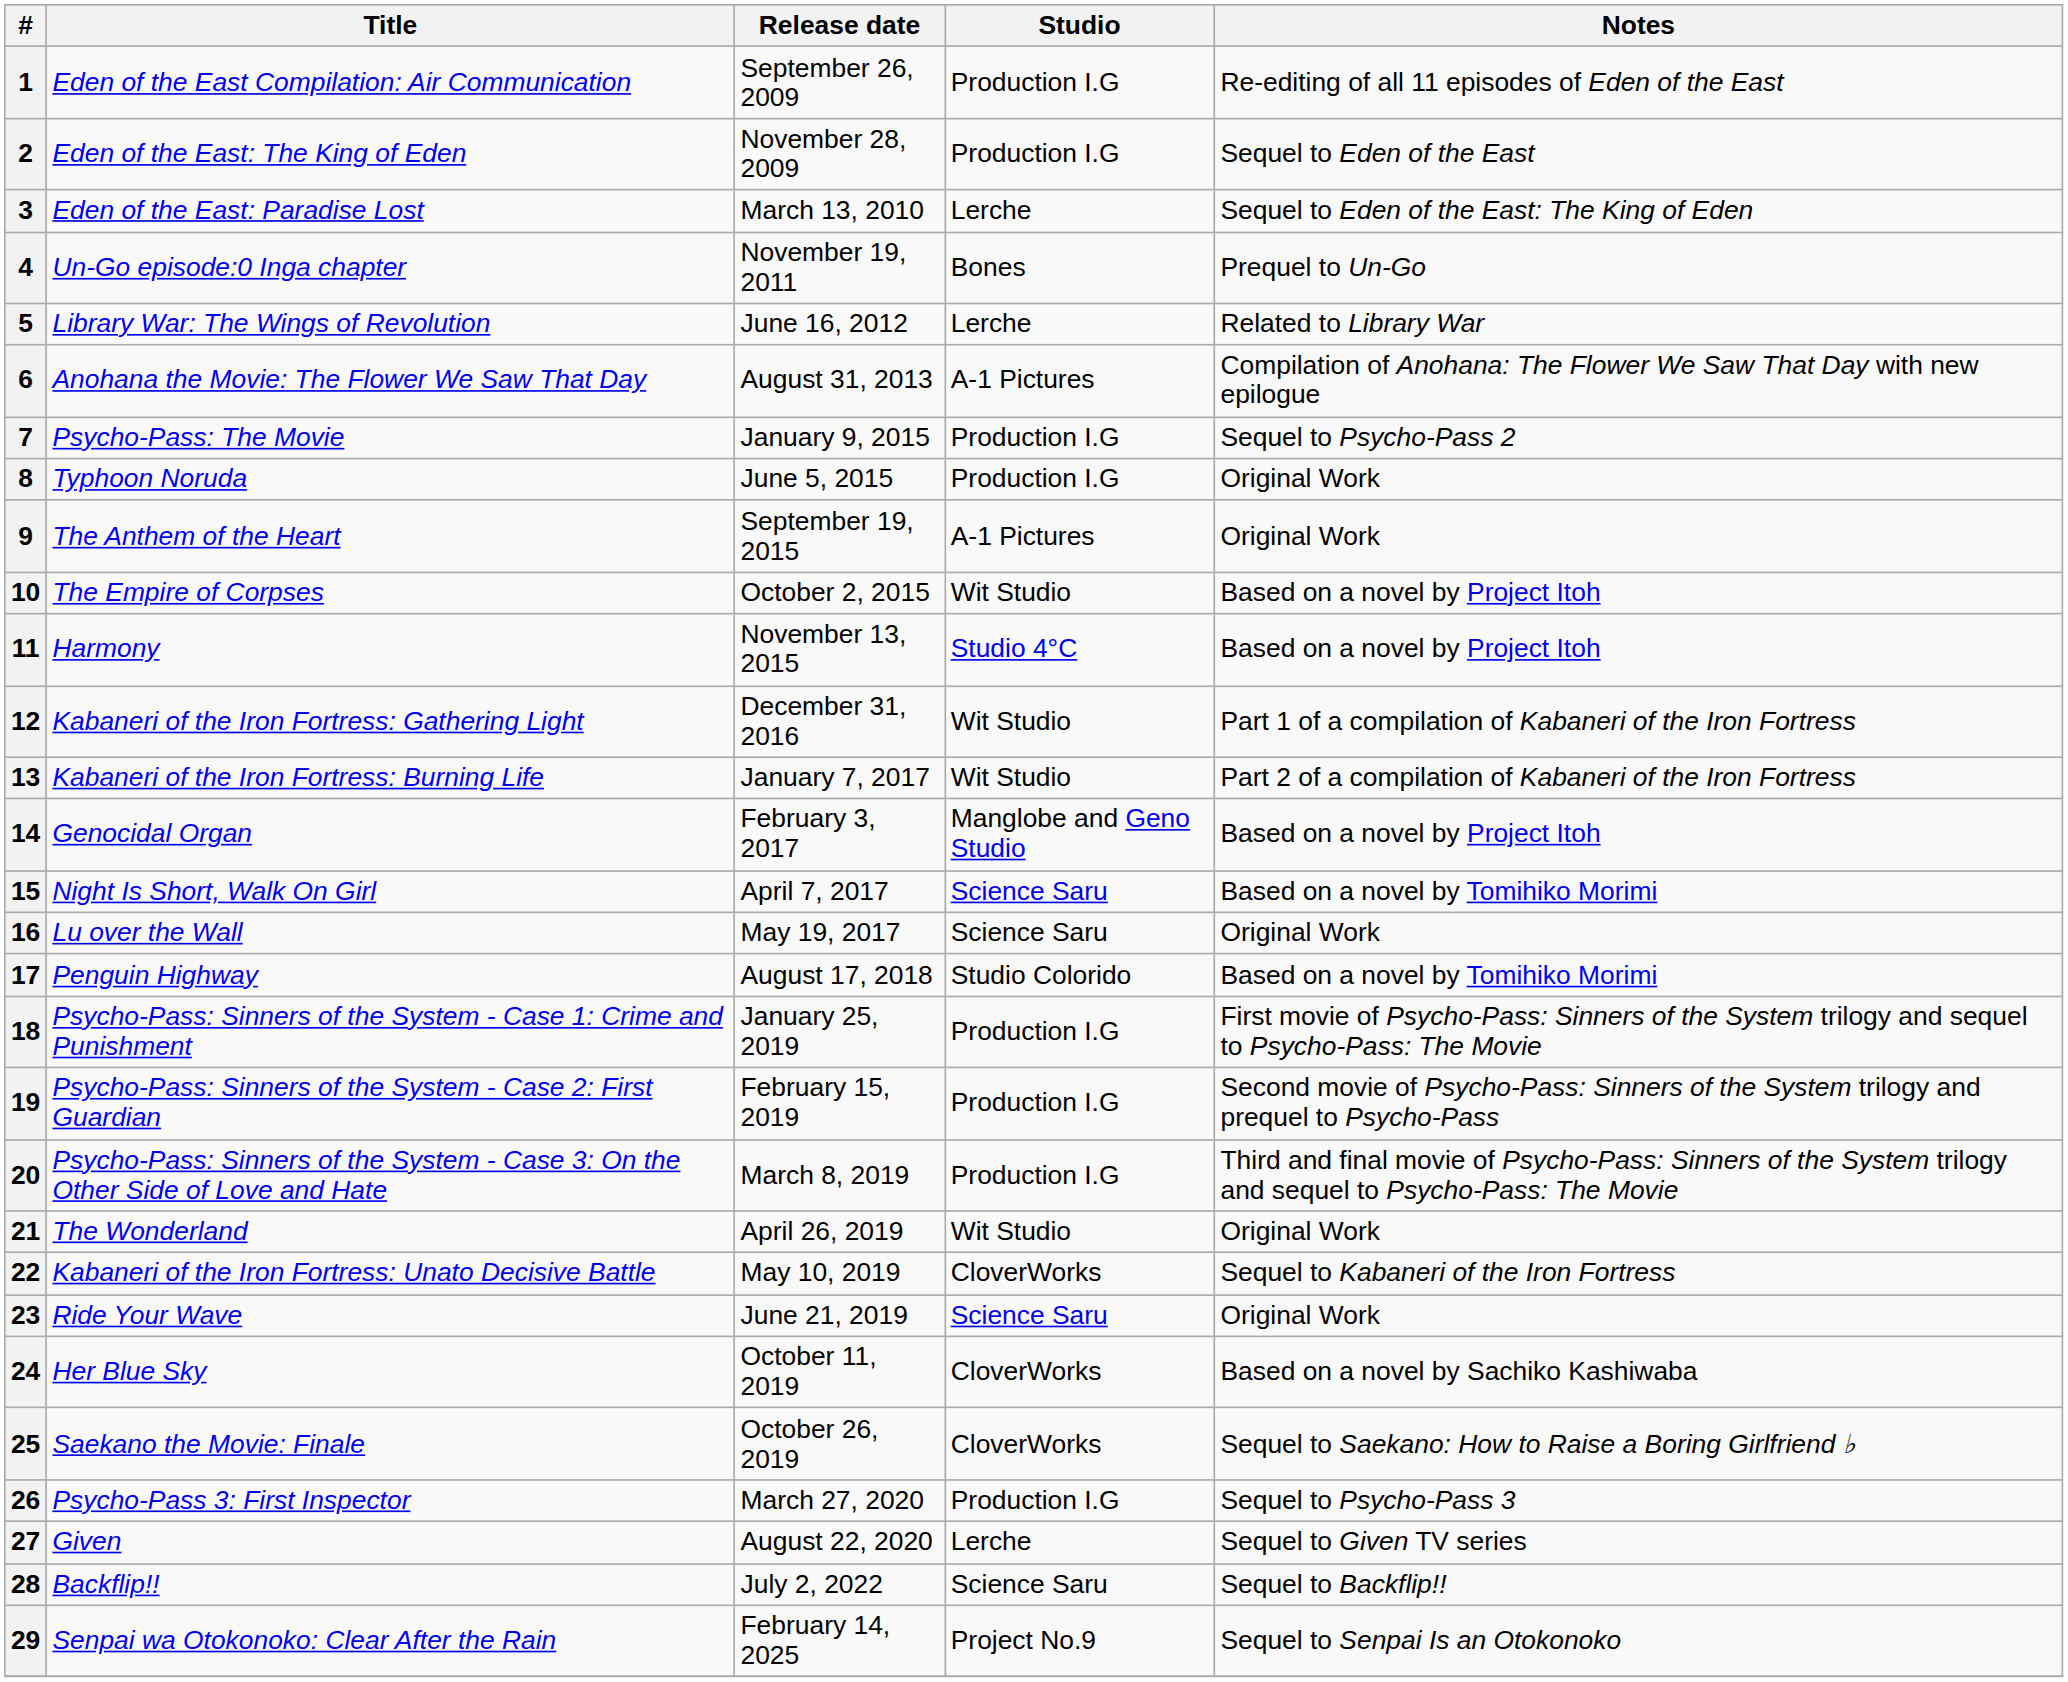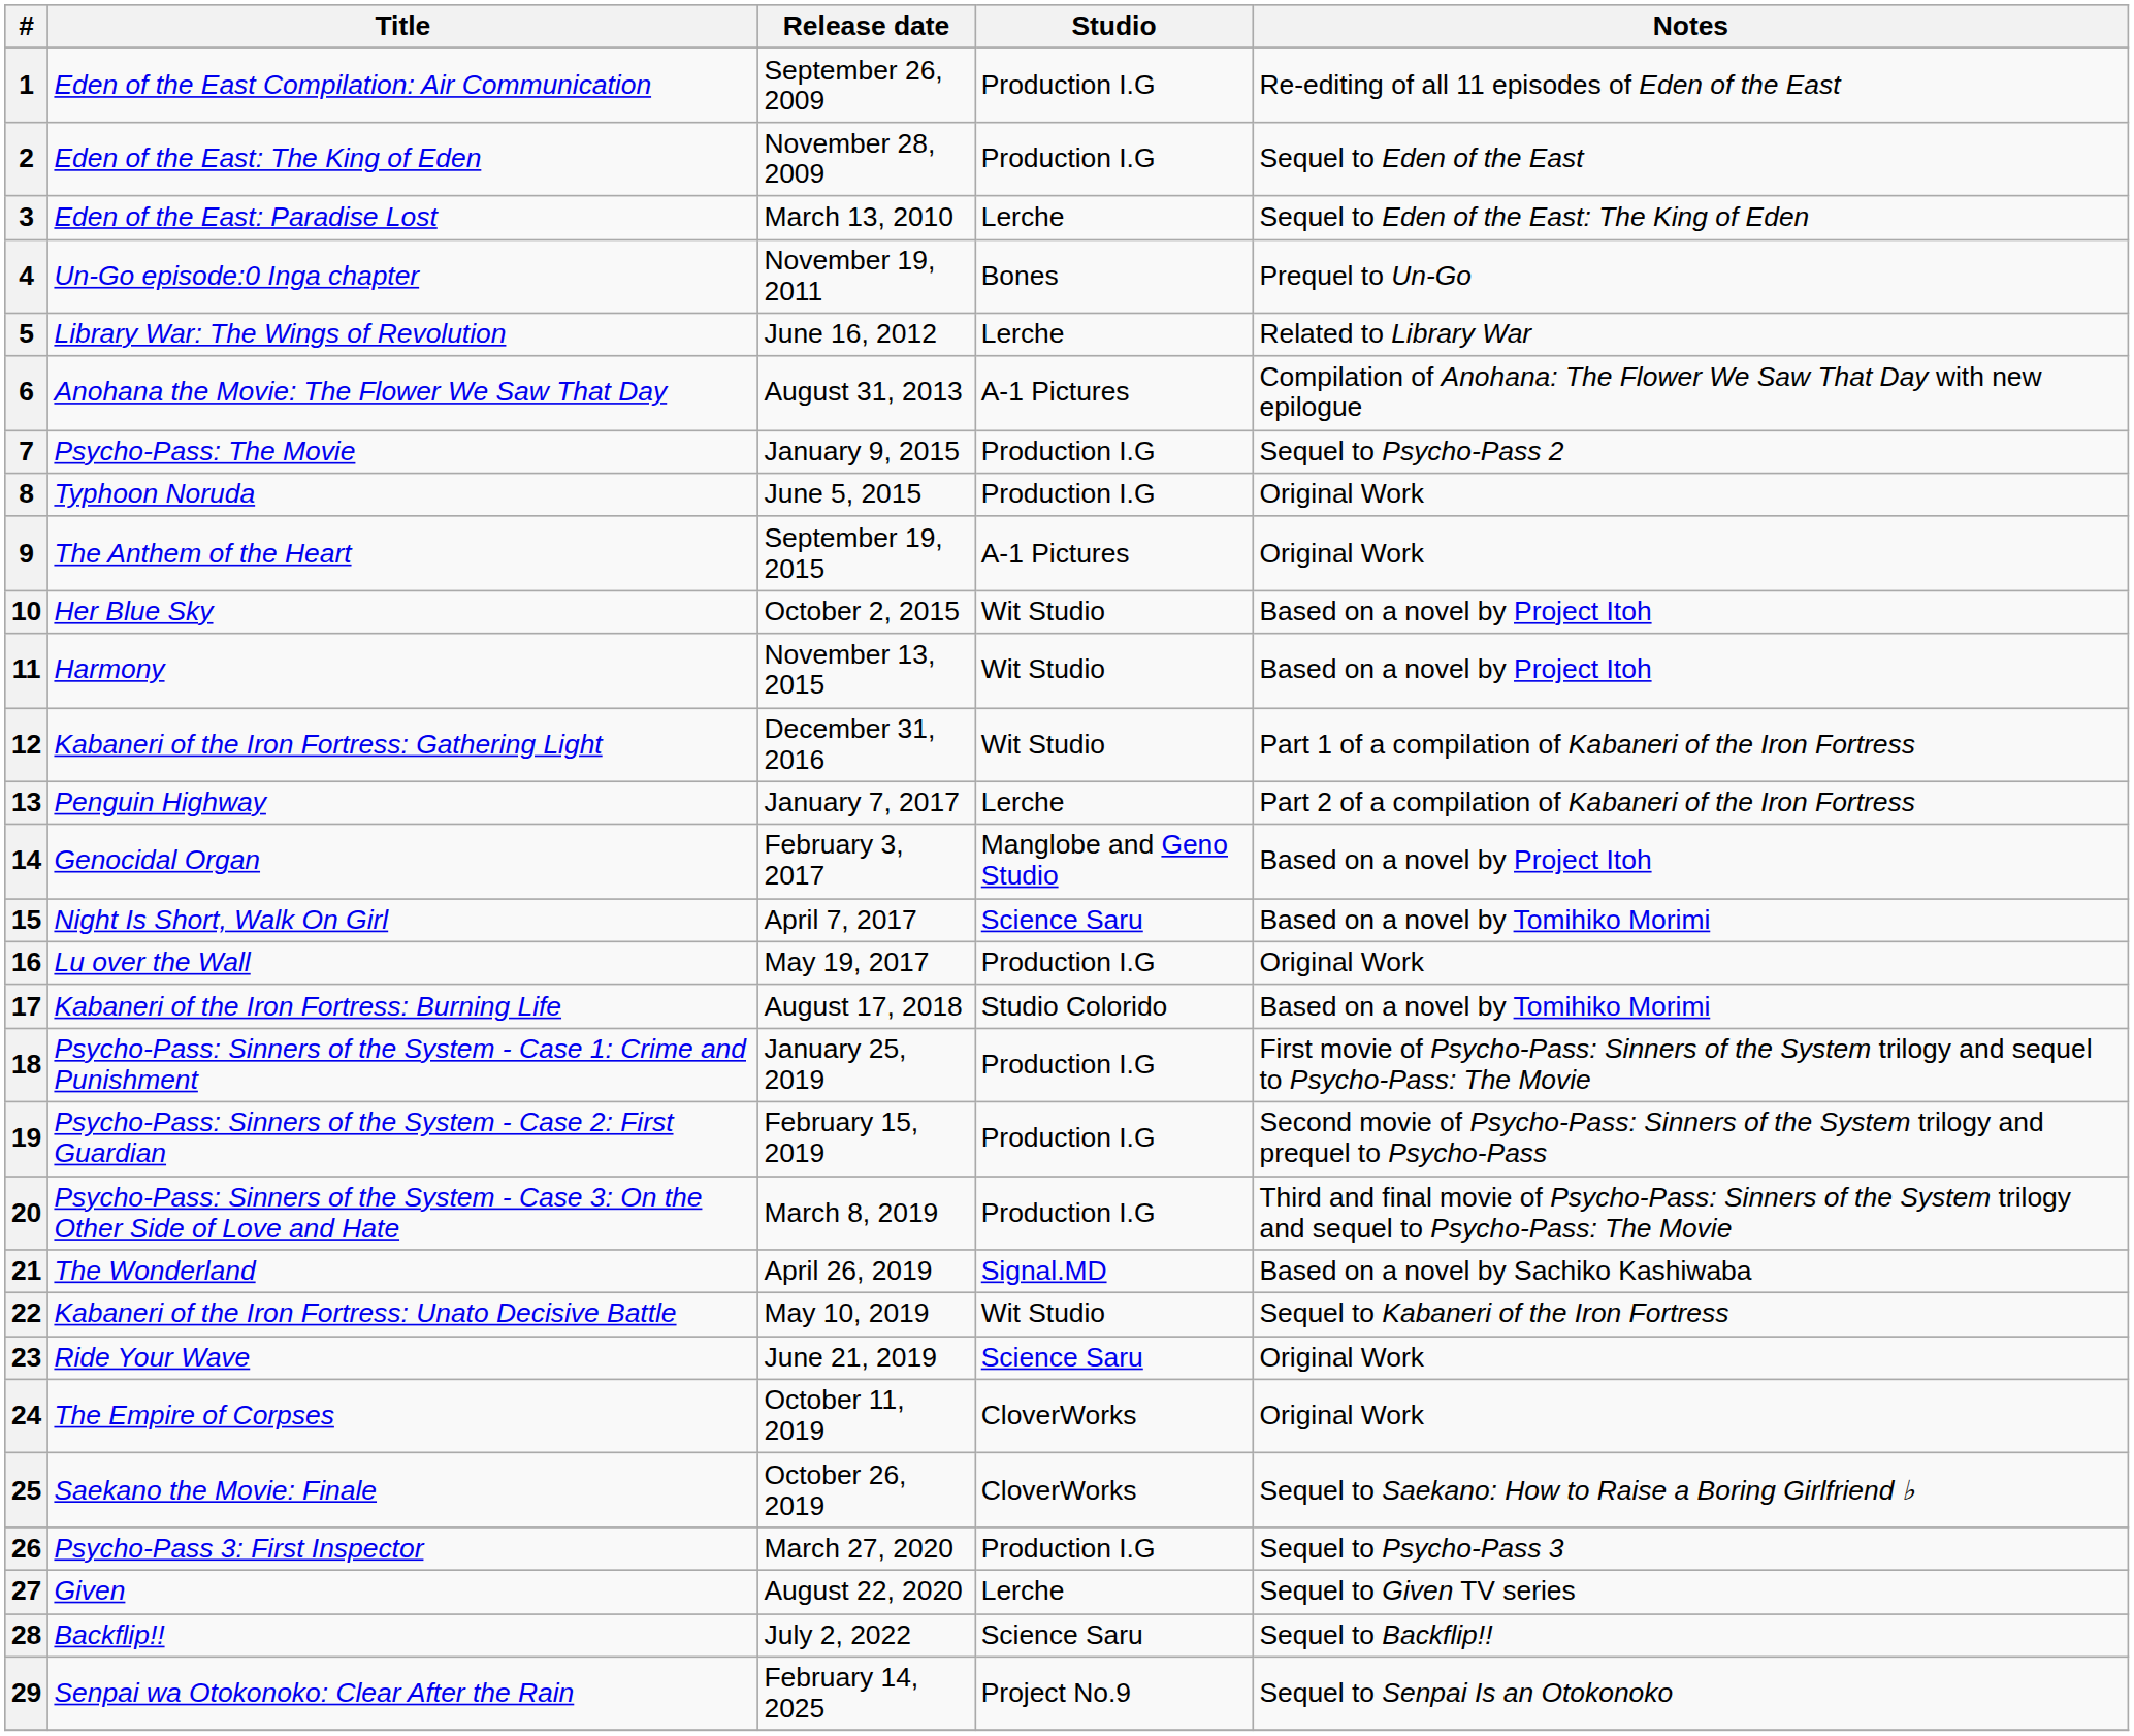 <table class="wikitable" style="font-size: 100%;">
 <tr>
 <th>#</th>
 <th>Title</th>
 <th>Release date</th>
 <th>Studio</th>
 <th>Notes</th>
 </tr>
 <tr>
 <th>1</th>
 <td><em><a href='#'>Eden of the East Compilation: Air Communication</a></em></td>
 <td>September 26, 2009</td>
 <td>Production I.G</td>
 <td>Re-editing of all 11 episodes of <em>Eden of the East</em></td>
 </tr>
 <tr>
 <th>2</th>
 <td><em><a href='#'>Eden of the East: The King of Eden</a></em></td>
 <td>November 28, 2009</td>
 <td>Production I.G</td>
 <td>Sequel to <em>Eden of the East</em></td>
 </tr>
 <tr>
 <th>3</th>
 <td><em><a href='#'>Eden of the East: Paradise Lost</a></em></td>
 <td>March 13, 2010</td>
 <td>Lerche</td>
 <td>Sequel to <em>Eden of the East: The King of Eden</em></td>
 </tr>
 <tr>
 <th>4</th>
 <td><em><a href='#'>Un-Go episode:0 Inga chapter</a></em></td>
 <td>November 19, 2011</td>
 <td>Bones</td>
 <td>Prequel to <em>Un-Go</em></td>
 </tr>
 <tr>
 <th>5</th>
 <td><em><a href='#'>Library War: The Wings of Revolution</a></em></td>
 <td>June 16, 2012</td>
 <td>Lerche</td>
 <td>Related to <em>Library War</em></td>
 </tr>
 <tr>
 <th>6</th>
 <td><em><a href='#'>Anohana the Movie: The Flower We Saw That Day</a></em></td>
 <td>August 31, 2013</td>
 <td>A-1 Pictures</td>
 <td>Compilation of <em>Anohana: The Flower We Saw That Day</em> with new epilogue</td>
 </tr>
 <tr>
 <th>7</th>
 <td><em><a href='#'>Psycho-Pass: The Movie</a></em></td>
 <td>January 9, 2015</td>
 <td>Production I.G</td>
 <td>Sequel to <em>Psycho-Pass 2</em></td>
 </tr>
 <tr>
 <th>8</th>
 <td><em><a href='#'>Typhoon Noruda</a></em></td>
 <td>June 5, 2015</td>
 <td>Production I.G</td>
 <td>Original Work</td>
 </tr>
 <tr>
 <th>9</th>
 <td><em><a href='#'>The Anthem of the Heart</a></em></td>
 <td>September 19, 2015</td>
 <td>A-1 Pictures</td>
 <td>Original Work</td>
 </tr>
 <tr>
 <th>10</th>
-<td><em><a href='#'>The Empire of Corpses</a></em></td>
+<td><em><a href='#'>Her Blue Sky</a></em></td>
 <td>October 2, 2015</td>
 <td>Wit Studio</td>
 <td>Based on a novel by <a href='#'>Project Itoh</a></td>
 </tr>
 <tr>
 <th>11</th>
 <td><em><a href='#'>Harmony</a></em></td>
 <td>November 13, 2015</td>
-<td><a href='#'>Studio 4°C</a></td>
+<td>Wit Studio</td>
 <td>Based on a novel by <a href='#'>Project Itoh</a></td>
 </tr>
 <tr>
 <th>12</th>
 <td><em><a href='#'>Kabaneri of the Iron Fortress: Gathering Light</a></em></td>
 <td>December 31, 2016</td>
 <td>Wit Studio</td>
 <td>Part 1 of a compilation of <em>Kabaneri of the Iron Fortress</em></td>
 </tr>
 <tr>
 <th>13</th>
-<td><em><a href='#'>Kabaneri of the Iron Fortress: Burning Life</a></em></td>
+<td><em><a href='#'>Penguin Highway</a></em></td>
 <td>January 7, 2017</td>
-<td>Wit Studio</td>
+<td>Lerche</td>
 <td>Part 2 of a compilation of <em>Kabaneri of the Iron Fortress</em></td>
 </tr>
 <tr>
 <th>14</th>
 <td><em><a href='#'>Genocidal Organ</a></em></td>
 <td>February 3, 2017</td>
 <td>Manglobe and <a href='#'>Geno Studio</a></td>
 <td>Based on a novel by <a href='#'>Project Itoh</a></td>
 </tr>
 <tr>
 <th>15</th>
 <td><em><a href='#'>Night Is Short, Walk On Girl</a></em></td>
 <td>April 7, 2017</td>
 <td><a href='#'>Science Saru</a></td>
 <td>Based on a novel by <a href='#'>Tomihiko Morimi</a></td>
 </tr>
 <tr>
 <th>16</th>
 <td><em><a href='#'>Lu over the Wall</a></em></td>
 <td>May 19, 2017</td>
-<td>Science Saru</td>
+<td>Production I.G</td>
 <td>Original Work</td>
 </tr>
 <tr>
 <th>17</th>
-<td><em><a href='#'>Penguin Highway</a></em></td>
+<td><em><a href='#'>Kabaneri of the Iron Fortress: Burning Life</a></em></td>
 <td>August 17, 2018</td>
 <td>Studio Colorido</td>
 <td>Based on a novel by <a href='#'>Tomihiko Morimi</a></td>
 </tr>
 <tr>
 <th>18</th>
 <td><em><a href='#'>Psycho-Pass: Sinners of the System - Case 1: Crime and Punishment</a></em></td>
 <td>January 25, 2019</td>
 <td>Production I.G</td>
 <td>First movie of <em>Psycho-Pass: Sinners of the System</em> trilogy and sequel to <em>Psycho-Pass: The Movie</em></td>
 </tr>
 <tr>
 <th>19</th>
 <td><em><a href='#'>Psycho-Pass: Sinners of the System - Case 2: First Guardian</a></em></td>
 <td>February 15, 2019</td>
 <td>Production I.G</td>
 <td>Second movie of <em>Psycho-Pass: Sinners of the System</em> trilogy and prequel to <em>Psycho-Pass</em></td>
 </tr>
 <tr>
 <th>20</th>
 <td><em><a href='#'>Psycho-Pass: Sinners of the System - Case 3: On the Other Side of Love and Hate</a></em></td>
 <td>March 8, 2019</td>
 <td>Production I.G</td>
 <td>Third and final movie of <em>Psycho-Pass: Sinners of the System</em> trilogy and sequel to <em>Psycho-Pass: The Movie</em></td>
 </tr>
 <tr>
 <th>21</th>
 <td><em><a href='#'>The Wonderland</a></em></td>
 <td>April 26, 2019</td>
-<td>Wit Studio</td>
-<td>Original Work</td>
+<td><a href='#'>Signal.MD</a></td>
+<td>Based on a novel by Sachiko Kashiwaba</td>
 </tr>
 <tr>
 <th>22</th>
 <td><em><a href='#'>Kabaneri of the Iron Fortress: Unato Decisive Battle</a></em></td>
 <td>May 10, 2019</td>
-<td>CloverWorks</td>
+<td>Wit Studio</td>
 <td>Sequel to <em>Kabaneri of the Iron Fortress</em></td>
 </tr>
 <tr>
 <th>23</th>
 <td><em><a href='#'>Ride Your Wave</a></em></td>
 <td>June 21, 2019</td>
 <td><a href='#'>Science Saru</a></td>
 <td>Original Work</td>
 </tr>
 <tr>
 <th>24</th>
-<td><em><a href='#'>Her Blue Sky</a></em></td>
+<td><em><a href='#'>The Empire of Corpses</a></em></td>
 <td>October 11, 2019</td>
 <td>CloverWorks</td>
-<td>Based on a novel by Sachiko Kashiwaba</td>
+<td>Original Work</td>
 </tr>
 <tr>
 <th>25</th>
 <td><em><a href='#'>Saekano the Movie: Finale</a></em></td>
 <td>October 26, 2019</td>
 <td>CloverWorks</td>
 <td>Sequel to <em>Saekano: How to Raise a Boring Girlfriend ♭</em></td>
 </tr>
 <tr>
 <th>26</th>
 <td><em><a href='#'>Psycho-Pass 3: First Inspector</a></em></td>
 <td>March 27, 2020</td>
 <td>Production I.G</td>
 <td>Sequel to <em>Psycho-Pass 3</em></td>
 </tr>
 <tr>
 <th>27</th>
 <td><em><a href='#'>Given</a></em></td>
 <td>August 22, 2020</td>
 <td>Lerche</td>
 <td>Sequel to <em>Given</em> TV series</td>
 </tr>
 <tr>
 <th>28</th>
 <td><em><a href='#'>Backflip!!</a></em></td>
 <td>July 2, 2022</td>
 <td>Science Saru</td>
 <td>Sequel to <em>Backflip!!</em></td>
 </tr>
 <tr>
 <th>29</th>
 <td><em><a href='#'>Senpai wa Otokonoko: Clear After the Rain</a></em></td>
 <td>February 14, 2025</td>
 <td>Project No.9</td>
 <td>Sequel to <em>Senpai Is an Otokonoko</em></td>
 </tr>
 <tr>
 </tr>
 </table>
